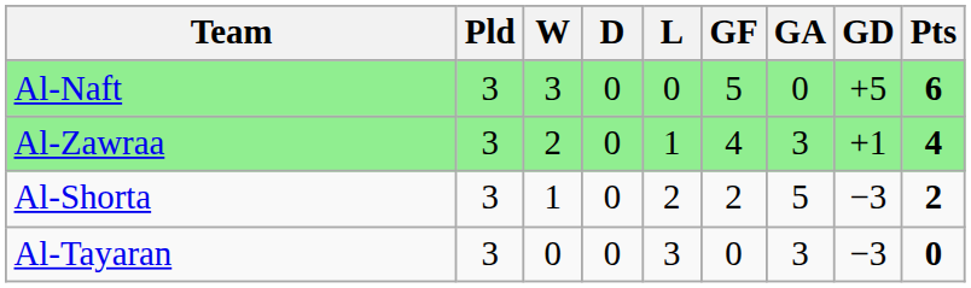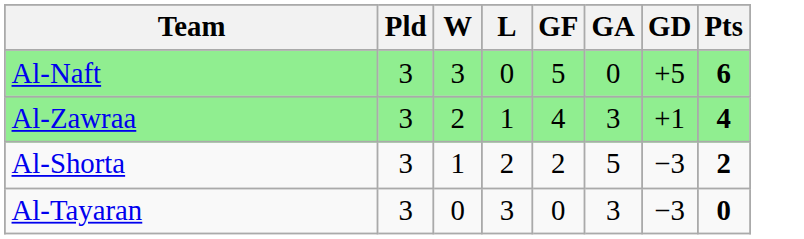 <table class="wikitable" style="text-align: center;">
 <tr>
 <th width="200">Team</th>
 <th width="20">Pld</th>
 <th width="20">W</th>
-<th width="20">D</th>
 <th width="20">L</th>
 <th width="20">GF</th>
 <th width="20">GA</th>
 <th width="20">GD</th>
 <th width="20">Pts</th>
 </tr>
 <tr bgcolor=lightgreen>
 <td style="text-align:left;"><a href='#'>Al-Naft</a></td>
 <td>3</td>
 <td>3</td>
 <td>0</td>
-<td>0</td>
 <td>5</td>
 <td>0</td>
 <td>+5</td>
 <td><strong>6</strong></td>
 </tr>
 <tr bgcolor=lightgreen>
 <td style="text-align:left;"><a href='#'>Al-Zawraa</a></td>
 <td>3</td>
 <td>2</td>
-<td>0</td>
 <td>1</td>
 <td>4</td>
 <td>3</td>
 <td>+1</td>
 <td><strong>4</strong></td>
 </tr>
 <tr>
 <td style="text-align:left;"><a href='#'>Al-Shorta</a></td>
 <td>3</td>
 <td>1</td>
-<td>0</td>
 <td>2</td>
 <td>2</td>
 <td>5</td>
 <td>−3</td>
 <td><strong>2</strong></td>
 </tr>
 <tr>
 <td style="text-align:left;"><a href='#'>Al-Tayaran</a></td>
 <td>3</td>
 <td>0</td>
-<td>0</td>
 <td>3</td>
 <td>0</td>
 <td>3</td>
 <td>−3</td>
 <td><strong>0</strong></td>
 </tr>
 </table>
